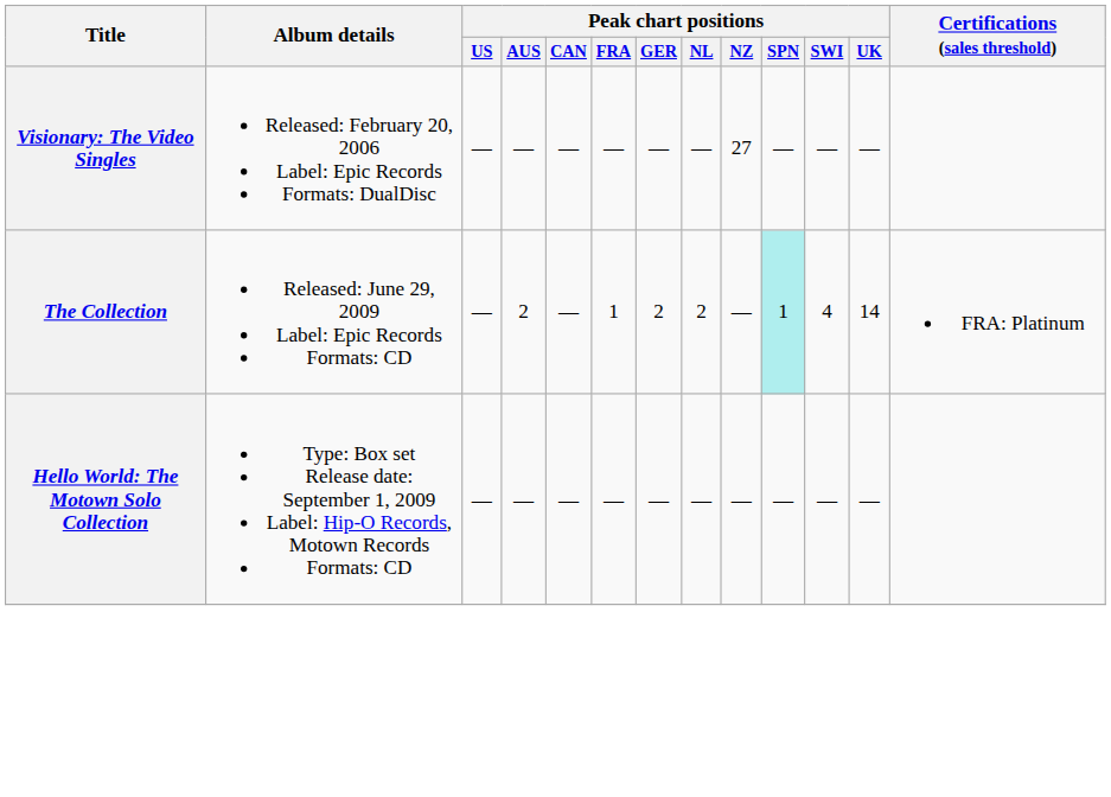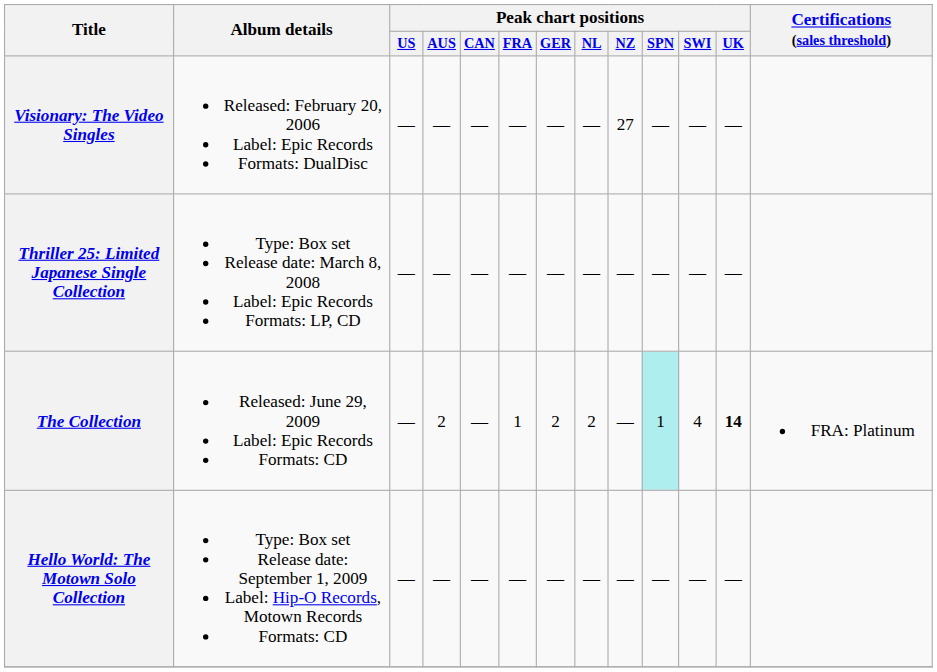 <table class="wikitable plainrowheaders" style="text-align:center;">
 <tr>
 <th rowspan="2" style="width:13em;" scope=col>Title</th>
 <th rowspan="2" style="width:16em;" scope=col>Album details</th>
 <th colspan="10" scope=col>Peak chart positions</th>
 <th rowspan="2" style="width:13em;" scope=col><a href='#'>Certifications</a><br><small>(<a href='#'>sales threshold</a>)</small></th>
 </tr>
 <tr style="font-size:smaller;">
 <th width="30"scope=col><a href='#'>US</a><br></th>
 <th width="30" scope=col><a href='#'>AUS</a><br></th>
 <th width="30" scope=col><a href='#'>CAN</a><br></th>
 <th width="30" scope=col><a href='#'>FRA</a><br></th>
 <th width="30" scope=col><a href='#'>GER</a><br></th>
 <th width="30" scope=col><a href='#'>NL</a><br></th>
 <th width="30" scope=col><a href='#'>NZ</a><br></th>
 <th width="30" scope=col><a href='#'>SPN</a><br></th>
 <th width="30" scope=col><a href='#'>SWI</a><br></th>
 <th width="30" scope=col><a href='#'>UK</a><br></th>
 </tr>
 <tr>
 <th scope="row"><em><a href='#'>Visionary: The Video Singles</a></em></th>
 <td><br><ul><li>Released: February 20, 2006</li><li>Label: Epic Records</li><li>Formats: DualDisc</li></ul></td>
 <td>—</td>
 <td>—</td>
 <td>—</td>
 <td>—</td>
 <td>—</td>
 <td>—</td>
 <td>27</td>
 <td>—</td>
 <td>—</td>
 <td>—</td>
 <td></td>
 </tr>
 <tr>
+<th scope="row"><em><a href='#'>Thriller 25: Limited Japanese Single Collection</a></em></th>
+<td><br><ul><li>Type: Box set</li><li>Release date: March 8, 2008</li><li>Label: Epic Records</li><li>Formats: LP, CD</li></ul></td>
+<td>—</td>
+<td>—</td>
+<td>—</td>
+<td>—</td>
+<td>—</td>
+<td>—</td>
+<td>—</td>
+<td>—</td>
+<td>—</td>
+<td>—</td>
+<td></td>
+</tr>
+<tr>
 <th scope="row"><em><a href='#'>The Collection</a></em></th>
 <td><br><ul><li>Released: June 29, 2009</li><li>Label: Epic Records</li><li>Formats: CD</li></ul></td>
 <td>—</td>
 <td>2</td>
 <td>—</td>
 <td>1</td>
 <td>2</td>
 <td>2</td>
 <td>—</td>
 <td style="background: paleturquoise;">1</td>
 <td>4</td>
-<td>14</td>
+<td><strong>14</strong></td>
 <td><br><ul><li>FRA: Platinum</li></ul></td>
 </tr>
 <tr>
 <th scope="row"><em><a href='#'>Hello World: The Motown Solo Collection</a></em></th>
 <td><br><ul><li>Type: Box set</li><li>Release date: September 1, 2009</li><li>Label: <a href='#'>Hip-O Records</a>, Motown Records</li><li>Formats: CD</li></ul></td>
 <td>—</td>
 <td>—</td>
 <td>—</td>
 <td>—</td>
 <td>—</td>
 <td>—</td>
 <td>—</td>
 <td>—</td>
 <td>—</td>
 <td>—</td>
 <td></td>
 </tr>
 <tr>
 </tr>
 </table>
